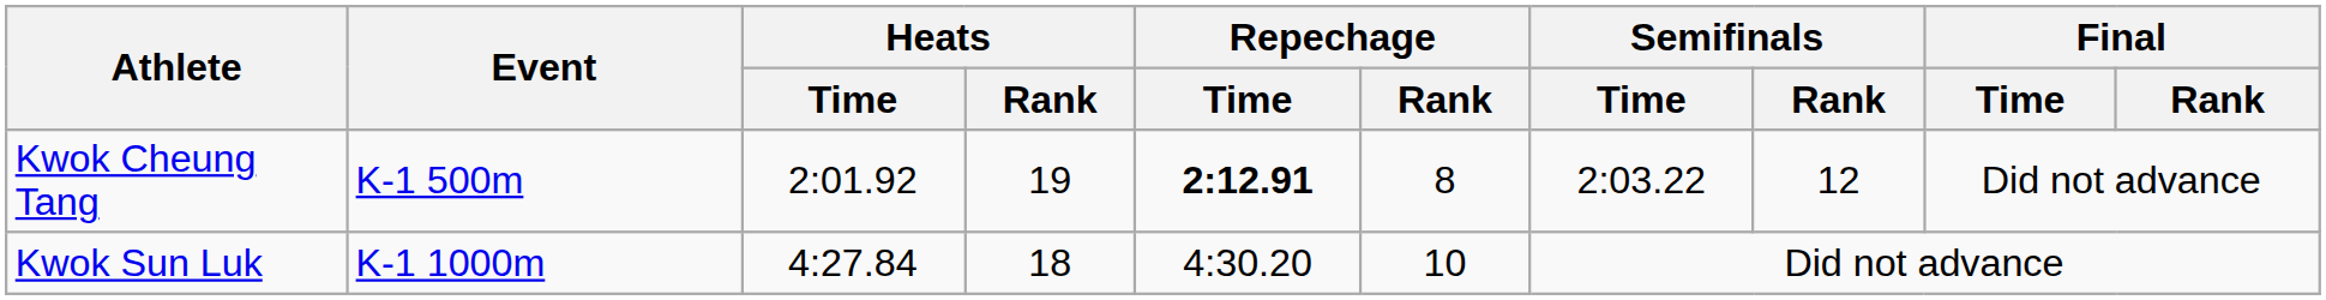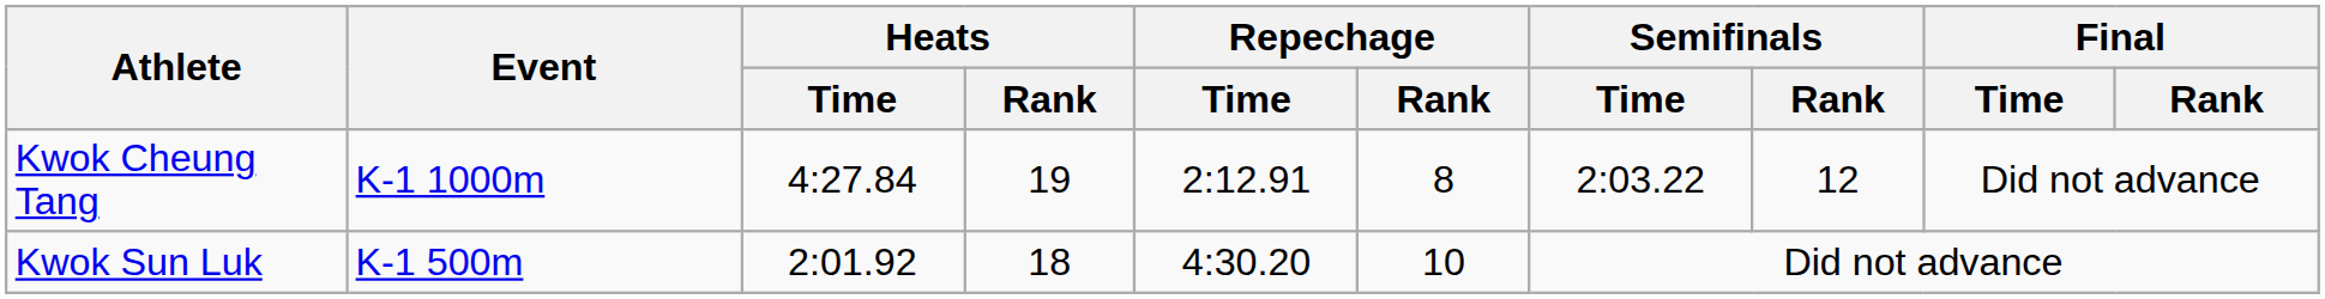 <table class=wikitable style="font-size:90%">
 <tr>
 <th rowspan="2" width=120>Athlete</th>
 <th rowspan="2" width=140>Event</th>
 <th colspan="2" width=140>Heats</th>
 <th colspan="2" width=140>Repechage</th>
 <th colspan="2" width=140>Semifinals</th>
 <th colspan="2" width=140>Final</th>
 </tr>
 <tr>
 <th>Time</th>
 <th>Rank</th>
 <th>Time</th>
 <th>Rank</th>
 <th>Time</th>
 <th>Rank</th>
 <th>Time</th>
 <th>Rank</th>
 </tr>
 <tr align=center>
 <td align=left><a href='#'>Kwok Cheung Tang</a></td>
-<td align=left><a href='#'>K-1 500m</a></td>
-<td>2:01.92</td>
+<td align=left><a href='#'>K-1 1000m</a></td>
+<td>4:27.84</td>
 <td>19</td>
-<td><strong>2:12.91</strong></td>
+<td>2:12.91</td>
 <td>8</td>
 <td>2:03.22</td>
 <td>12</td>
 <td colspan=2>Did not advance</td>
 </tr>
 <tr align=center>
 <td align=left><a href='#'>Kwok Sun Luk</a></td>
-<td align=left><a href='#'>K-1 1000m</a></td>
-<td>4:27.84</td>
+<td align=left><a href='#'>K-1 500m</a></td>
+<td>2:01.92</td>
 <td>18</td>
 <td>4:30.20</td>
 <td>10</td>
 <td colspan=4>Did not advance</td>
 </tr>
 </table>
